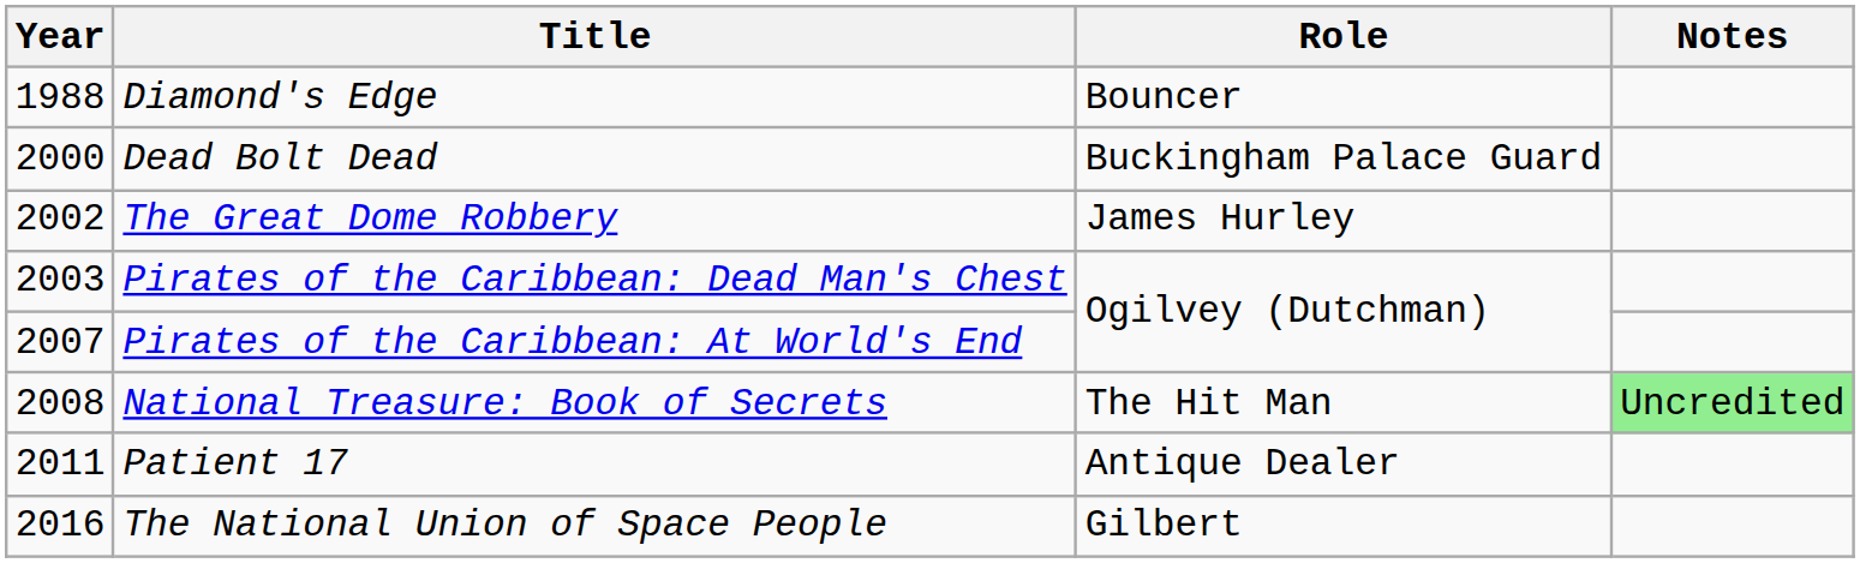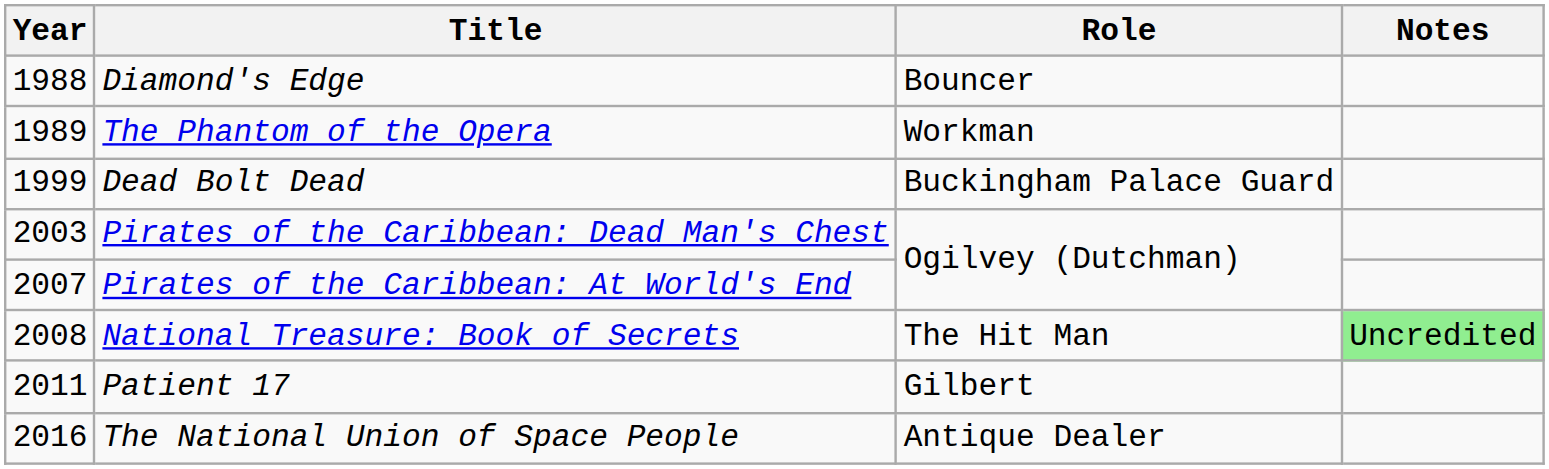 <table class="wikitable">
 <tr>
 <th>Year</th>
 <th>Title</th>
 <th>Role</th>
 <th>Notes</th>
 </tr>
 <tr>
 <td>1988</td>
 <td><em>Diamond's Edge</em></td>
 <td>Bouncer</td>
 <td></td>
 </tr>
 <tr>
-<td>2000</td>
-<td><em>Dead Bolt Dead</em></td>
-<td>Buckingham Palace Guard</td>
+<td>1989</td>
+<td><em><a href='#'>The Phantom of the Opera</a></em></td>
+<td>Workman</td>
 <td></td>
 </tr>
 <tr>
-<td>2002</td>
-<td><em><a href='#'>The Great Dome Robbery</a></em></td>
-<td>James Hurley</td>
+<td>1999</td>
+<td><em>Dead Bolt Dead</em></td>
+<td>Buckingham Palace Guard</td>
 <td></td>
 </tr>
 <tr>
 <td>2003</td>
 <td><em><a href='#'>Pirates of the Caribbean: Dead Man's Chest</a></em></td>
 <td rowspan="2">Ogilvey (Dutchman)</td>
 <td></td>
 </tr>
 <tr>
 <td>2007</td>
 <td><em><a href='#'>Pirates of the Caribbean: At World's End</a></em></td>
 <td></td>
 </tr>
 <tr>
 <td>2008</td>
 <td><em><a href='#'>National Treasure: Book of Secrets</a></em></td>
 <td>The Hit Man</td>
 <td style="background: lightgreen;">Uncredited</td>
 </tr>
 <tr>
 <td>2011</td>
 <td><em>Patient 17</em></td>
-<td>Antique Dealer</td>
+<td>Gilbert</td>
 <td></td>
 </tr>
 <tr>
 <td>2016</td>
 <td><em>The National Union of Space People</em></td>
-<td>Gilbert</td>
+<td>Antique Dealer</td>
 <td></td>
 </tr>
 </table>
